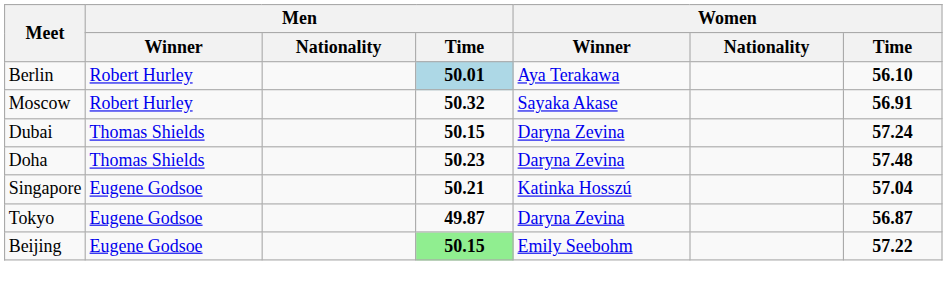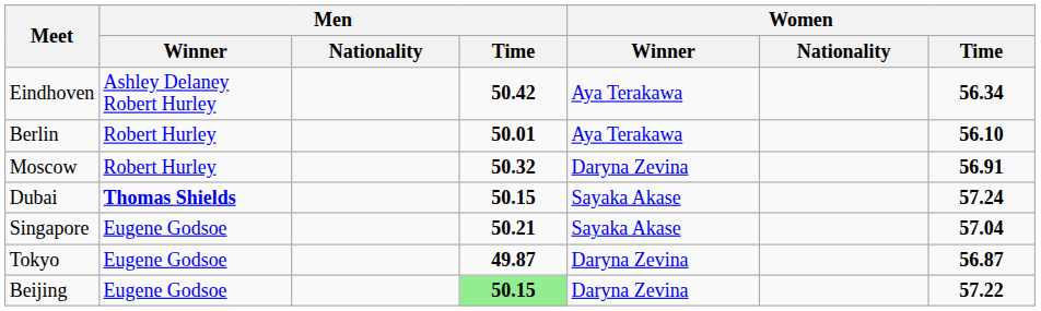 <table class="wikitable">
 <tr>
 <th rowspan="2">Meet</th>
 <th colspan="3">Men</th>
 <th colspan="3">Women</th>
 </tr>
 <tr>
 <th width=150>Winner</th>
 <th width=130>Nationality</th>
 <th width=80>Time</th>
 <th width=150>Winner</th>
 <th width=130>Nationality</th>
 <th width=80>Time</th>
 </tr>
 <tr>
+<td>Eindhoven</td>
+<td><a href='#'>Ashley Delaney</a><br><a href='#'>Robert Hurley</a></td>
+<td><br></td>
+<td align=center><strong>50.42</strong></td>
+<td><a href='#'>Aya Terakawa</a></td>
+<td></td>
+<td align=center><strong>56.34</strong></td>
+</tr>
+<tr>
 <td>Berlin</td>
 <td><a href='#'>Robert Hurley</a></td>
 <td></td>
-<td align=center style="background: lightblue;"><strong>50.01</strong></td>
+<td align=center><strong>50.01</strong></td>
 <td><a href='#'>Aya Terakawa</a></td>
 <td></td>
 <td align=center><strong>56.10</strong></td>
 </tr>
 <tr>
 <td>Moscow</td>
 <td><a href='#'>Robert Hurley</a></td>
 <td></td>
 <td align=center><strong>50.32</strong></td>
-<td><a href='#'>Sayaka Akase</a></td>
+<td><a href='#'>Daryna Zevina</a></td>
 <td></td>
 <td align=center><strong>56.91</strong></td>
 </tr>
 <tr>
 <td>Dubai</td>
-<td><a href='#'>Thomas Shields</a></td>
+<td><strong><a href='#'>Thomas Shields</a></strong></td>
 <td></td>
 <td align=center><strong>50.15</strong></td>
-<td><a href='#'>Daryna Zevina</a></td>
+<td><a href='#'>Sayaka Akase</a></td>
 <td></td>
 <td align=center><strong>57.24</strong></td>
-</tr>
-<tr>
-<td>Doha</td>
-<td><a href='#'>Thomas Shields</a></td>
-<td></td>
-<td align=center><strong>50.23</strong></td>
-<td><a href='#'>Daryna Zevina</a></td>
-<td></td>
-<td align=center><strong>57.48</strong></td>
 </tr>
 <tr>
 <td>Singapore</td>
 <td><a href='#'>Eugene Godsoe</a></td>
 <td></td>
 <td align=center><strong>50.21</strong></td>
-<td><a href='#'>Katinka Hosszú</a></td>
+<td><a href='#'>Sayaka Akase</a></td>
 <td></td>
 <td align=center><strong>57.04</strong></td>
 </tr>
 <tr>
 <td>Tokyo</td>
 <td><a href='#'>Eugene Godsoe</a></td>
 <td></td>
 <td align=center><strong>49.87</strong></td>
 <td><a href='#'>Daryna Zevina</a></td>
 <td></td>
 <td align=center><strong>56.87</strong></td>
 </tr>
 <tr>
 <td>Beijing</td>
 <td><a href='#'>Eugene Godsoe</a></td>
 <td></td>
 <td align=center style="background: lightgreen;"><strong>50.15</strong></td>
-<td><a href='#'>Emily Seebohm</a></td>
+<td><a href='#'>Daryna Zevina</a></td>
 <td></td>
 <td align=center><strong>57.22</strong></td>
 </tr>
 </table>
